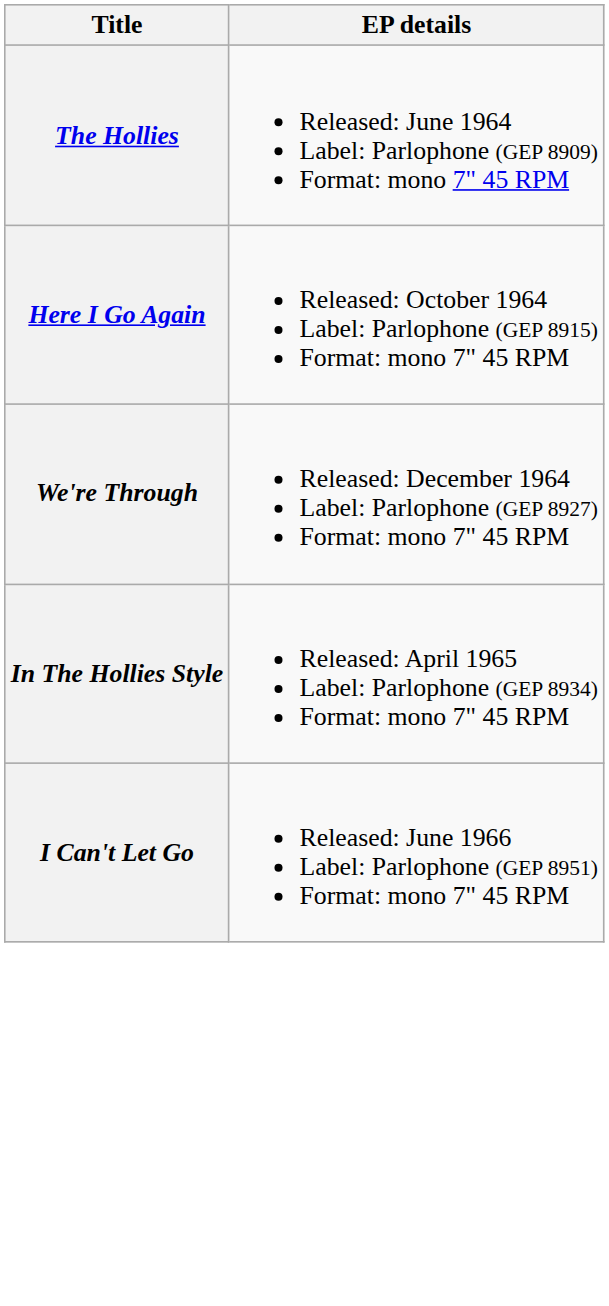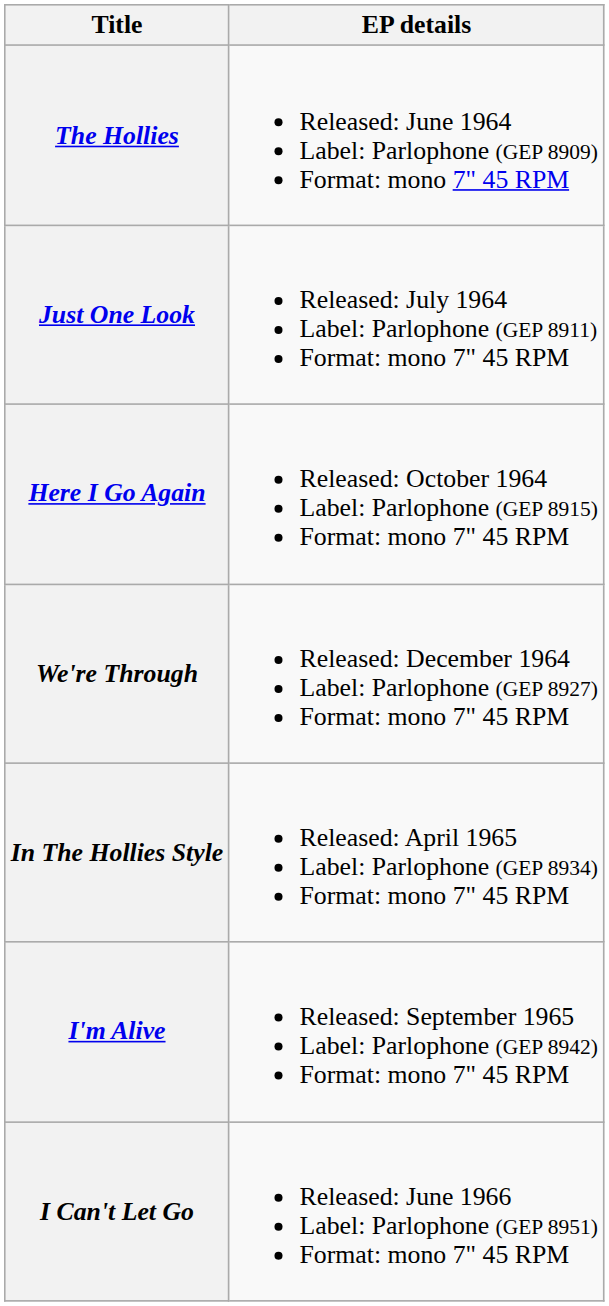 <table class="wikitable plainrowheaders">
 <tr>
 <th>Title</th>
 <th>EP details</th>
 </tr>
 <tr>
 <th scope="row"><em><a href='#'>The Hollies</a></em></th>
 <td><br><ul><li>Released: June 1964</li><li>Label: Parlophone <small>(GEP 8909)</small></li><li>Format: mono <a href='#'>7" 45 RPM</a></li></ul></td>
+</tr>
+<tr>
+<th scope="row"><em><a href='#'>Just One Look</a></em></th>
+<td><br><ul><li>Released: July 1964</li><li>Label: Parlophone <small>(GEP 8911)</small></li><li>Format: mono 7" 45 RPM</li></ul></td>
 </tr>
 <tr>
 <th scope="row"><em><a href='#'>Here I Go Again</a></em></th>
 <td><br><ul><li>Released: October 1964</li><li>Label: Parlophone <small>(GEP 8915)</small></li><li>Format: mono 7" 45 RPM</li></ul></td>
 </tr>
 <tr>
 <th scope="row"><em>We're Through</em></th>
 <td><br><ul><li>Released: December 1964</li><li>Label: Parlophone <small>(GEP 8927)</small></li><li>Format: mono 7" 45 RPM</li></ul></td>
 </tr>
 <tr>
 <th scope="row"><em>In The Hollies Style</em></th>
 <td><br><ul><li>Released: April 1965</li><li>Label: Parlophone <small>(GEP 8934)</small></li><li>Format: mono 7" 45 RPM</li></ul></td>
 </tr>
 <tr>
+<th scope="row"><em><a href='#'>I'm Alive</a></em></th>
+<td><br><ul><li>Released: September 1965</li><li>Label: Parlophone <small>(GEP 8942)</small></li><li>Format: mono 7" 45 RPM</li></ul></td>
+</tr>
+<tr>
 <th scope="row"><em>I Can't Let Go</em></th>
 <td><br><ul><li>Released: June 1966</li><li>Label: Parlophone <small>(GEP 8951)</small></li><li>Format: mono 7" 45 RPM</li></ul></td>
 </tr>
 </table>
